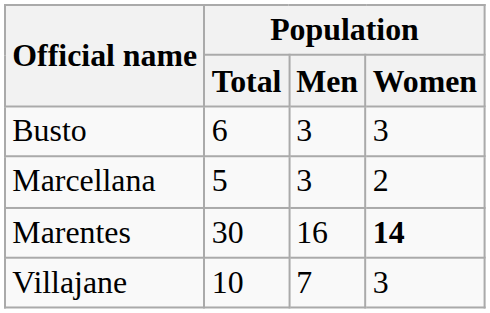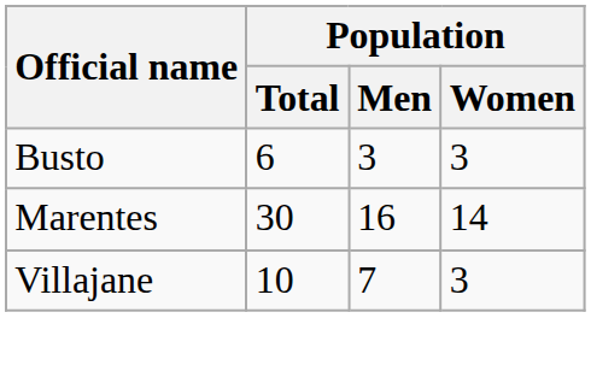 <table class="wikitable">
 <tr>
 <th rowspan="2">Official name</th>
 <th colspan="3">Population</th>
 </tr>
 <tr>
 <th>Total</th>
 <th>Men</th>
 <th>Women</th>
 </tr>
 <tr>
 <td>Busto</td>
 <td>6</td>
 <td>3</td>
 <td>3</td>
 </tr>
 <tr>
-<td>Marcellana</td>
-<td>5</td>
-<td>3</td>
-<td>2</td>
-</tr>
-<tr>
 <td>Marentes</td>
 <td>30</td>
 <td>16</td>
-<td><strong>14</strong></td>
+<td>14</td>
 </tr>
 <tr>
 <td>Villajane</td>
 <td>10</td>
 <td>7</td>
 <td>3</td>
 </tr>
 </table>
